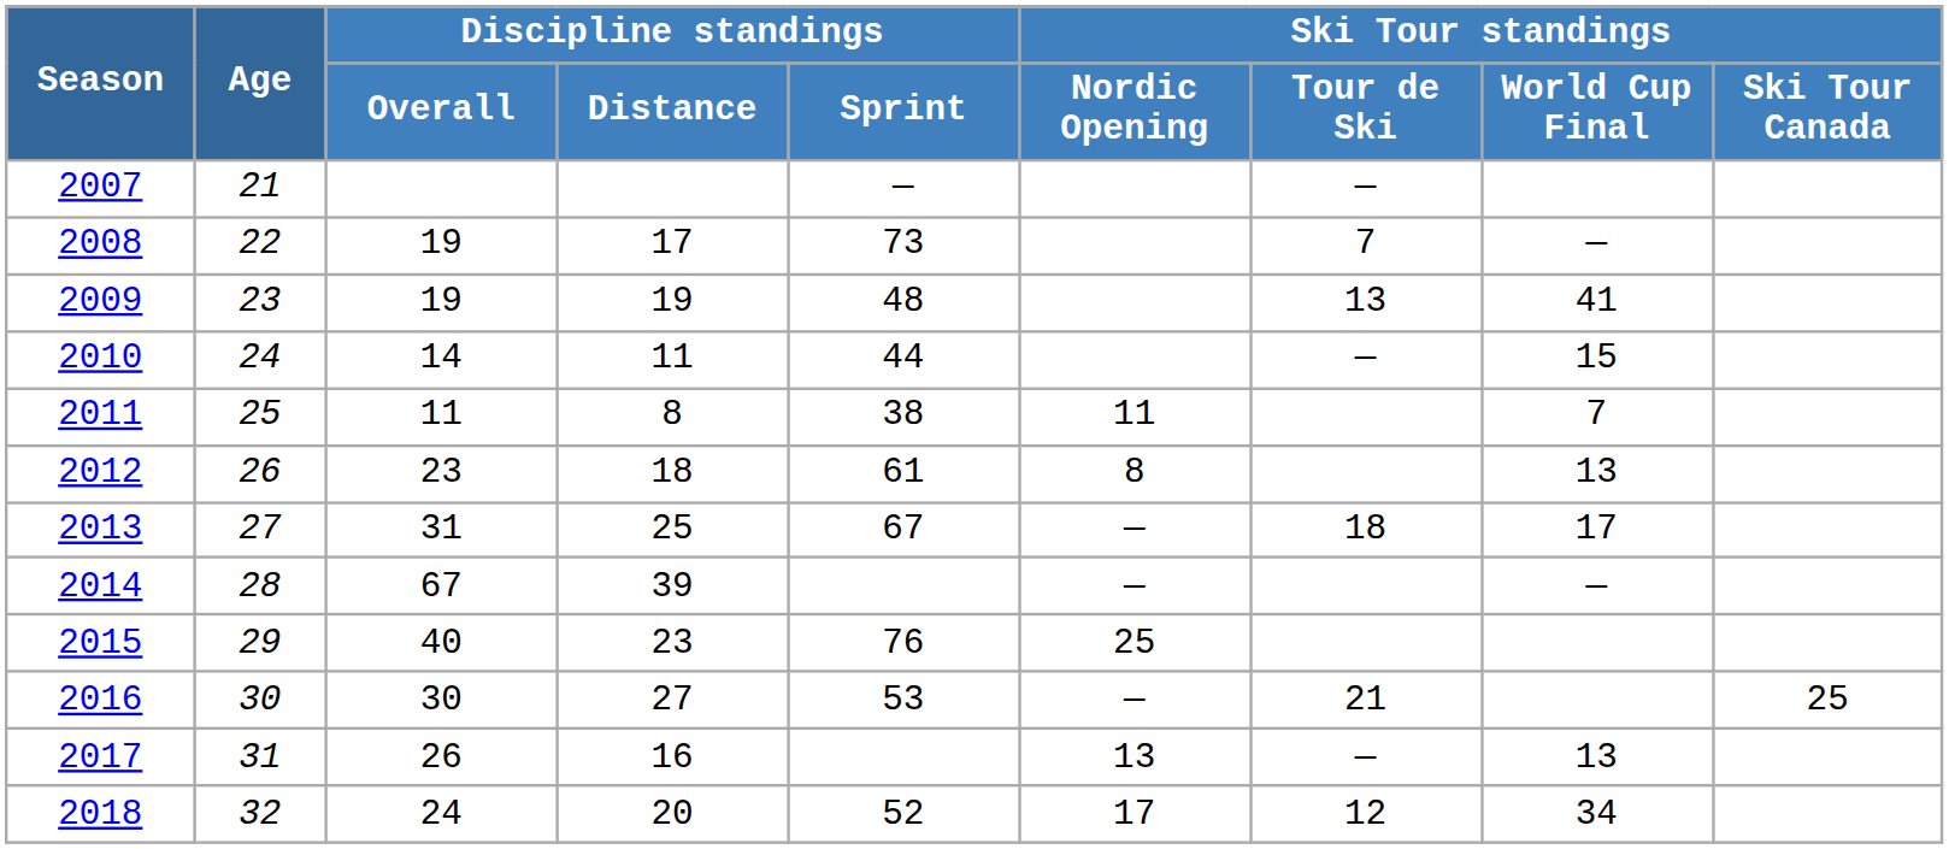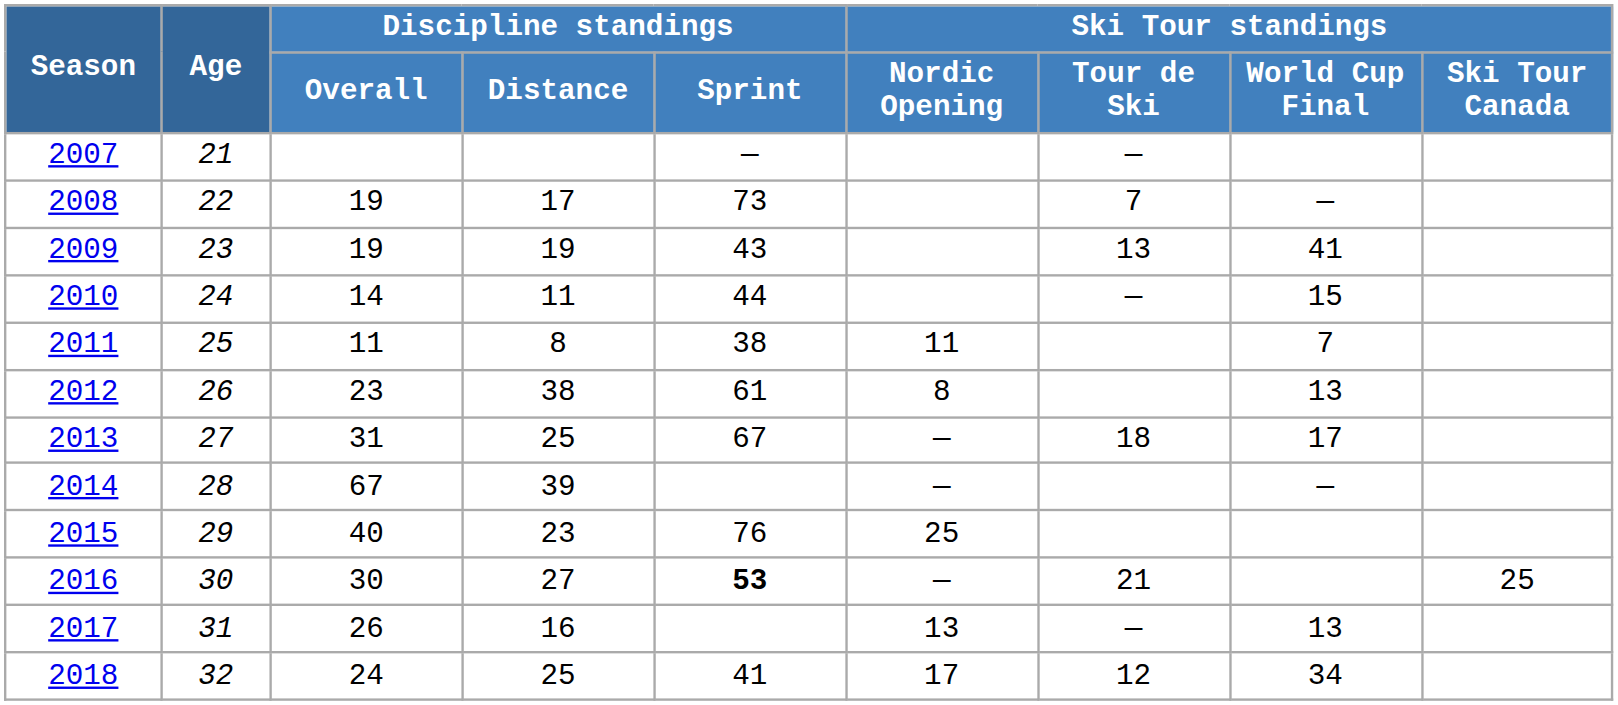 <table class="wikitable" style="font-size:95%; text-align:center; border:grey solid 1px; border-collapse:collapse; background:#ffffff;">
 <tr>
 <th style="background-color:#369; color:white; width:60px;" rowspan="2"> Season </th>
 <th style="background-color:#369; color:white; width:40px;" rowspan="2"> Age </th>
 <th style="background-color:#4180be; color:white;" colspan="3">Discipline standings</th>
 <th style="background-color:#4180be; color:white;" colspan="4">Ski Tour standings</th>
 </tr>
 <tr>
 <th style="background-color:#4180be; color:white; width:75px;">Overall</th>
 <th style="background-color:#4180be; color:white; width:75px;">Distance</th>
 <th style="background-color:#4180be; color:white; width:75px;">Sprint</th>
 <th style="background-color:#4180be; color:white; width:75px;">Nordic<br>Opening</th>
 <th style="background-color:#4180be; color:white; width:75px;">Tour de<br>Ski</th>
 <th style="background-color:#4180be; color:white; width:75px;">World Cup<br>Final</th>
 <th style="background-color:#4180be; color:white; width:75px;">Ski Tour<br>Canada</th>
 </tr>
 <tr>
 <td><a href='#'>2007</a></td>
 <td><em>21</em></td>
 <td></td>
 <td></td>
 <td>—</td>
 <td></td>
 <td>—</td>
 <td></td>
 <td></td>
 </tr>
 <tr>
 <td><a href='#'>2008</a></td>
 <td><em>22</em></td>
 <td>19</td>
 <td>17</td>
 <td>73</td>
 <td></td>
 <td>7</td>
 <td>—</td>
 <td></td>
 </tr>
 <tr>
 <td><a href='#'>2009</a></td>
 <td><em>23</em></td>
 <td>19</td>
 <td>19</td>
-<td>48</td>
+<td>43</td>
 <td></td>
 <td>13</td>
 <td>41</td>
 <td></td>
 </tr>
 <tr>
 <td><a href='#'>2010</a></td>
 <td><em>24</em></td>
 <td>14</td>
 <td>11</td>
 <td>44</td>
 <td></td>
 <td>—</td>
 <td>15</td>
 <td></td>
 </tr>
 <tr>
 <td><a href='#'>2011</a></td>
 <td><em>25</em></td>
 <td>11</td>
 <td>8</td>
 <td>38</td>
 <td>11</td>
 <td></td>
 <td>7</td>
 <td></td>
 </tr>
 <tr>
 <td><a href='#'>2012</a></td>
 <td><em>26</em></td>
 <td>23</td>
-<td>18</td>
+<td>38</td>
 <td>61</td>
 <td>8</td>
 <td></td>
 <td>13</td>
 <td></td>
 </tr>
 <tr>
 <td><a href='#'>2013</a></td>
 <td><em>27</em></td>
 <td>31</td>
 <td>25</td>
 <td>67</td>
 <td>—</td>
 <td>18</td>
 <td>17</td>
 <td></td>
 </tr>
 <tr>
 <td><a href='#'>2014</a></td>
 <td><em>28</em></td>
 <td>67</td>
 <td>39</td>
 <td></td>
 <td>—</td>
 <td></td>
 <td>—</td>
 <td></td>
 </tr>
 <tr>
 <td><a href='#'>2015</a></td>
 <td><em>29</em></td>
 <td>40</td>
 <td>23</td>
 <td>76</td>
 <td>25</td>
 <td></td>
 <td></td>
 <td></td>
 </tr>
 <tr>
 <td><a href='#'>2016</a></td>
 <td><em>30</em></td>
 <td>30</td>
 <td>27</td>
-<td>53</td>
+<td><strong>53</strong></td>
 <td>—</td>
 <td>21</td>
 <td></td>
 <td>25</td>
 </tr>
 <tr>
 <td><a href='#'>2017</a></td>
 <td><em>31</em></td>
 <td>26</td>
 <td>16</td>
 <td></td>
 <td>13</td>
 <td>—</td>
 <td>13</td>
 <td></td>
 </tr>
 <tr>
 <td><a href='#'>2018</a></td>
 <td><em>32</em></td>
 <td>24</td>
-<td>20</td>
-<td>52</td>
+<td>25</td>
+<td>41</td>
 <td>17</td>
 <td>12</td>
 <td>34</td>
 <td></td>
 </tr>
 </table>
